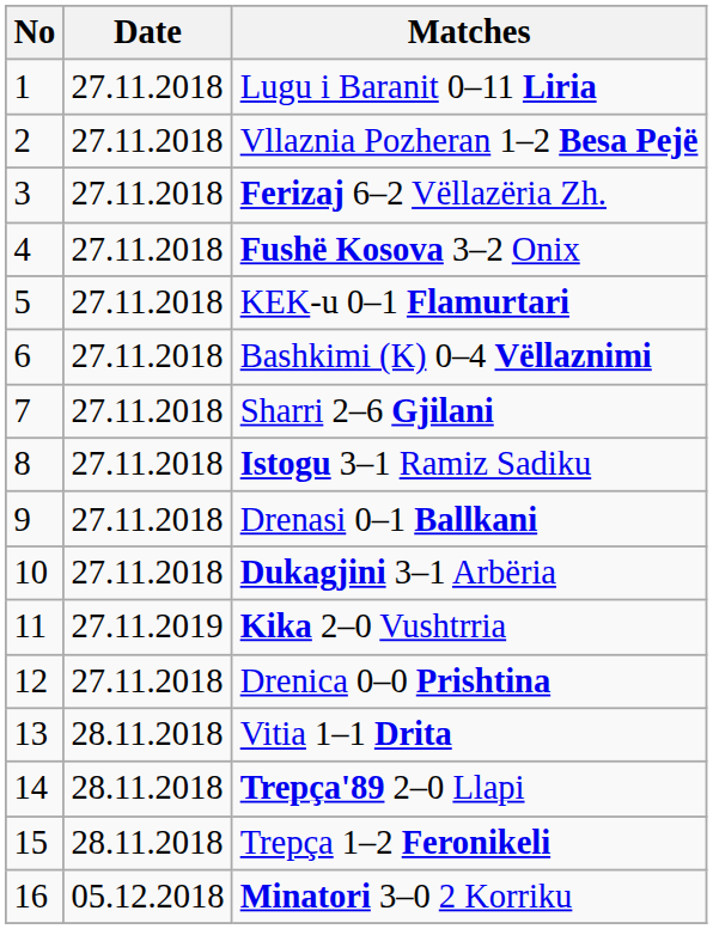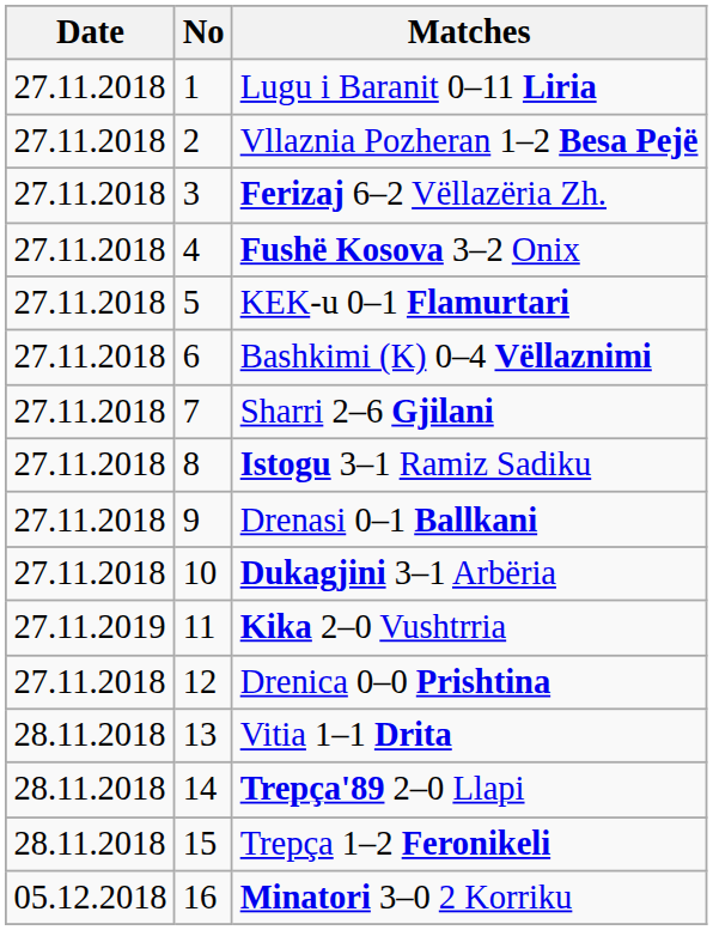 <table class="wikitable">
 <tr>
+<th>Date</th>
 <th>No</th>
-<th>Date</th>
 <th>Matches</th>
 </tr>
 <tr>
+<td>27.11.2018</td>
 <td>1</td>
-<td>27.11.2018</td>
 <td><a href='#'>Lugu i Baranit</a> 0–11 <strong><a href='#'>Liria</a></strong></td>
 </tr>
 <tr>
+<td>27.11.2018</td>
 <td>2</td>
-<td>27.11.2018</td>
 <td><a href='#'>Vllaznia Pozheran</a> 1–2 <strong><a href='#'>Besa Pejë</a></strong></td>
 </tr>
 <tr>
+<td>27.11.2018</td>
 <td>3</td>
-<td>27.11.2018</td>
 <td><strong><a href='#'>Ferizaj</a></strong> 6–2 <a href='#'>Vëllazëria Zh.</a></td>
 </tr>
 <tr>
+<td>27.11.2018</td>
 <td>4</td>
-<td>27.11.2018</td>
 <td><strong><a href='#'>Fushë Kosova</a></strong> 3–2 <a href='#'>Onix</a></td>
 </tr>
 <tr>
+<td>27.11.2018</td>
 <td>5</td>
-<td>27.11.2018</td>
 <td><a href='#'>KEK</a>-u 0–1 <strong><a href='#'>Flamurtari</a></strong></td>
 </tr>
 <tr>
+<td>27.11.2018</td>
 <td>6</td>
-<td>27.11.2018</td>
 <td><a href='#'>Bashkimi (K)</a> 0–4 <strong><a href='#'>Vëllaznimi</a></strong></td>
 </tr>
 <tr>
+<td>27.11.2018</td>
 <td>7</td>
-<td>27.11.2018</td>
 <td><a href='#'>Sharri</a> 2–6  <strong><a href='#'>Gjilani</a></strong></td>
 </tr>
 <tr>
+<td>27.11.2018</td>
 <td>8</td>
-<td>27.11.2018</td>
 <td><strong><a href='#'>Istogu</a></strong> 3–1 <a href='#'>Ramiz Sadiku</a></td>
 </tr>
 <tr>
+<td>27.11.2018</td>
 <td>9</td>
-<td>27.11.2018</td>
 <td><a href='#'>Drenasi</a> 0–1 <strong><a href='#'>Ballkani</a></strong></td>
 </tr>
 <tr>
+<td>27.11.2018</td>
 <td>10</td>
-<td>27.11.2018</td>
 <td><strong><a href='#'>Dukagjini</a></strong> 3–1 <a href='#'>Arbëria</a></td>
 </tr>
 <tr>
+<td>27.11.2019</td>
 <td>11</td>
-<td>27.11.2019</td>
 <td><strong><a href='#'>Kika</a></strong> 2–0 <a href='#'>Vushtrria</a></td>
 </tr>
 <tr>
+<td>27.11.2018</td>
 <td>12</td>
-<td>27.11.2018</td>
 <td><a href='#'>Drenica</a> 0–0   <strong><a href='#'>Prishtina</a></strong></td>
 </tr>
 <tr>
+<td>28.11.2018</td>
 <td>13</td>
-<td>28.11.2018</td>
 <td><a href='#'>Vitia</a> 1–1   <strong><a href='#'>Drita</a></strong></td>
 </tr>
 <tr>
+<td>28.11.2018</td>
 <td>14</td>
-<td>28.11.2018</td>
 <td><strong><a href='#'>Trepça'89</a></strong> 2–0 <a href='#'>Llapi</a></td>
 </tr>
 <tr>
+<td>28.11.2018</td>
 <td>15</td>
-<td>28.11.2018</td>
 <td><a href='#'>Trepça</a> 1–2 <strong><a href='#'>Feronikeli</a></strong></td>
 </tr>
 <tr>
+<td>05.12.2018</td>
 <td>16</td>
-<td>05.12.2018</td>
 <td><strong><a href='#'>Minatori</a></strong> 3–0 <a href='#'>2 Korriku</a></td>
 </tr>
 </table>
